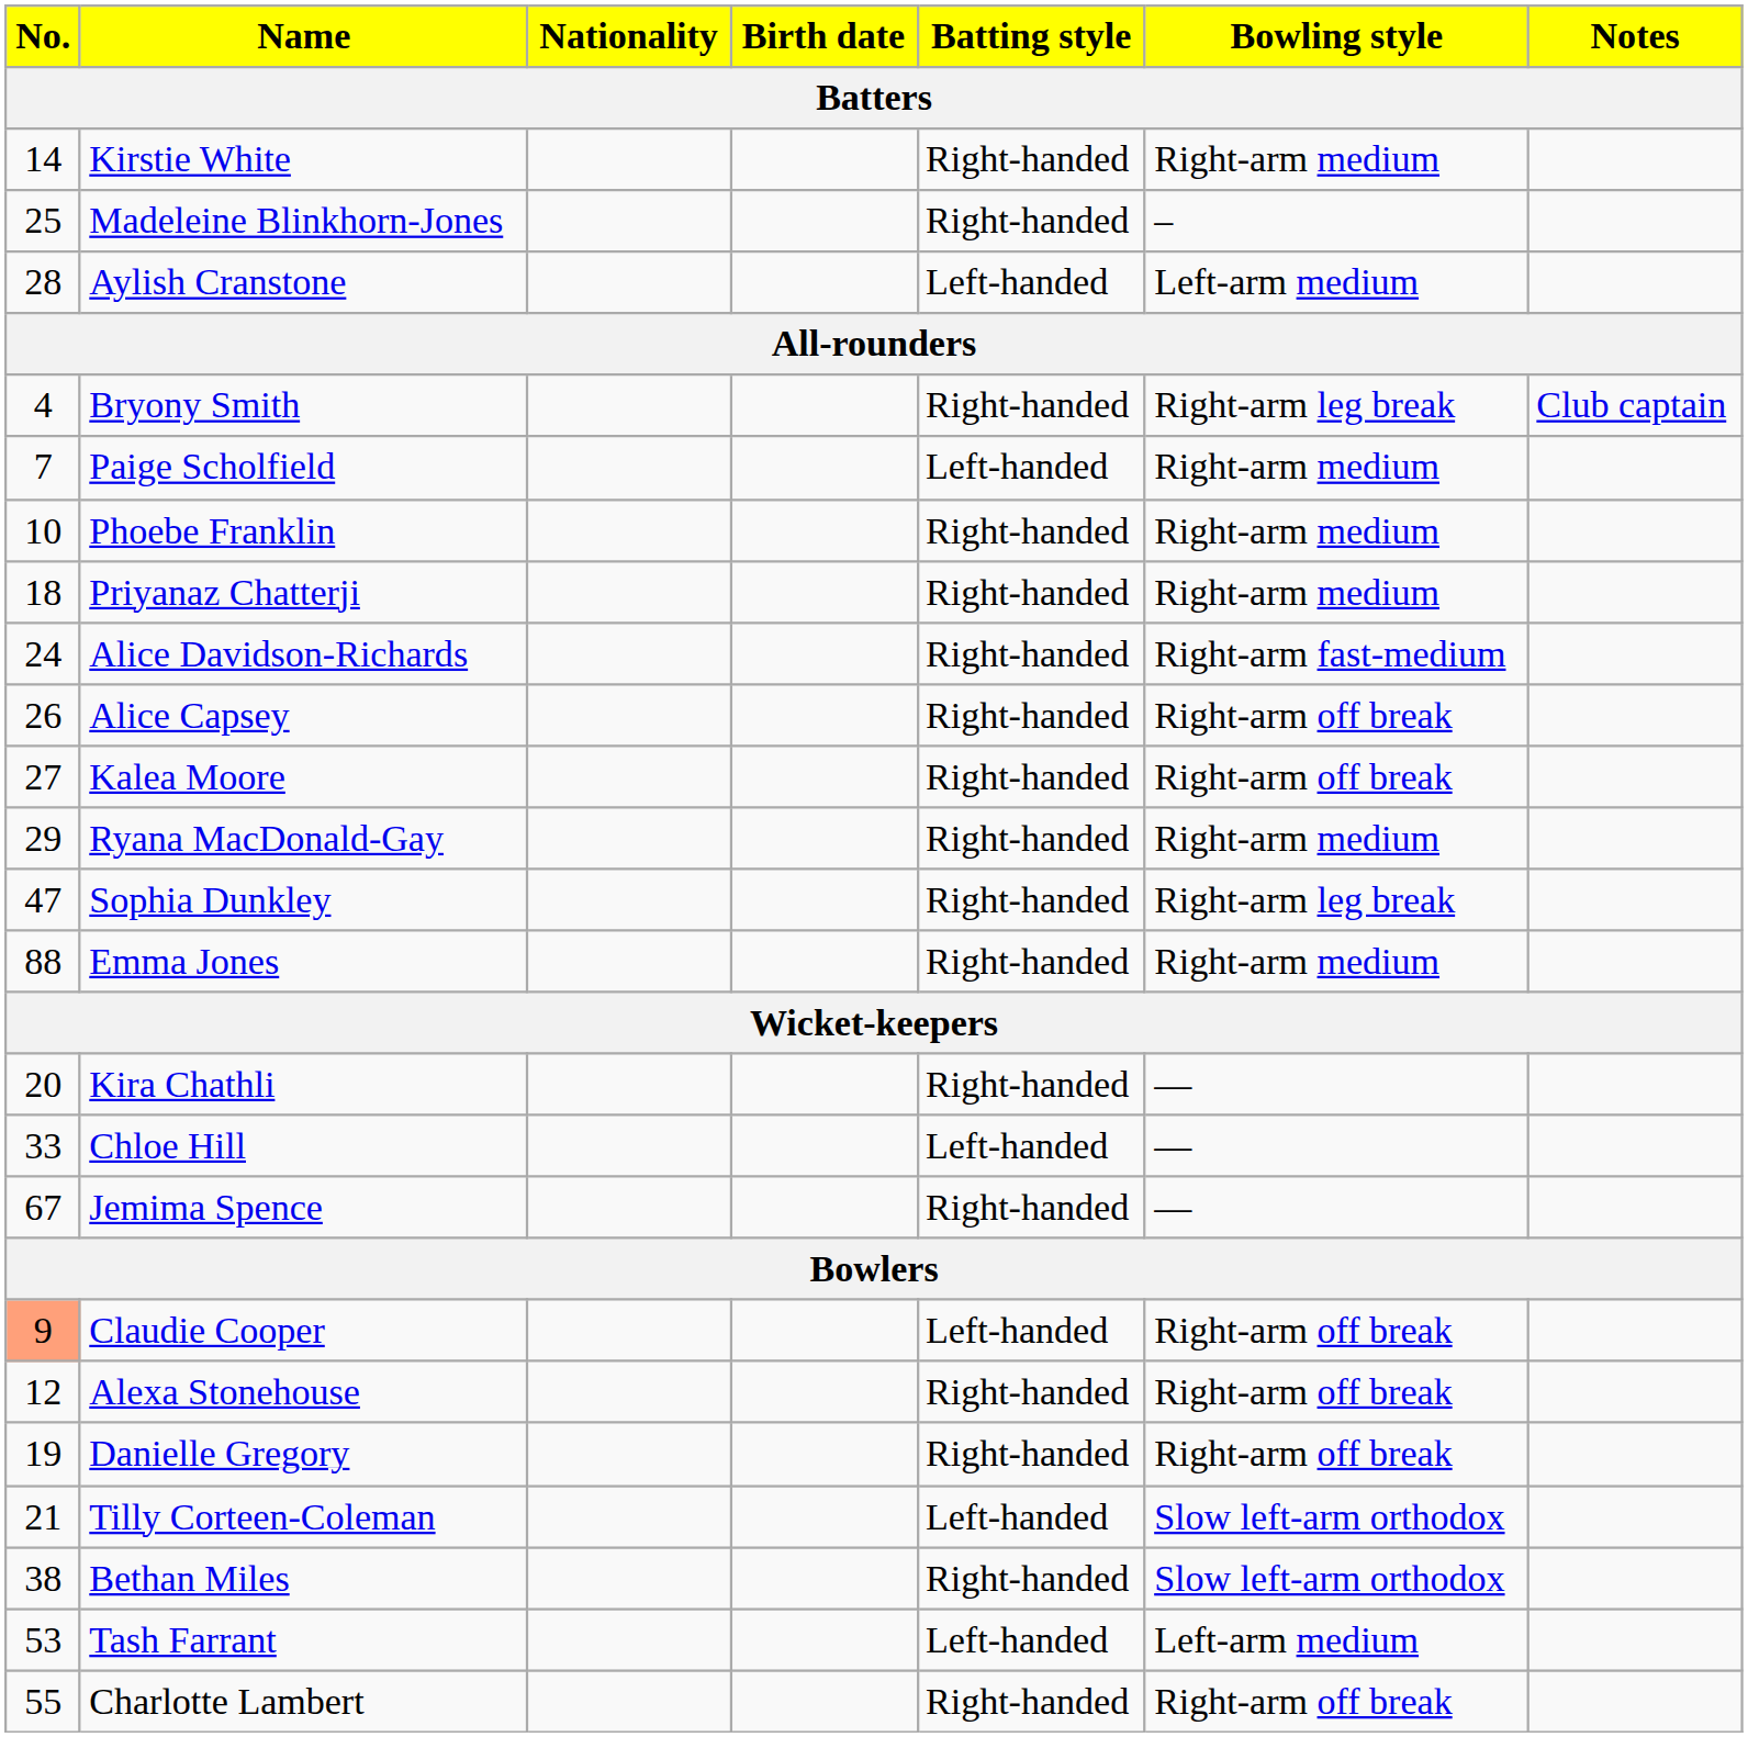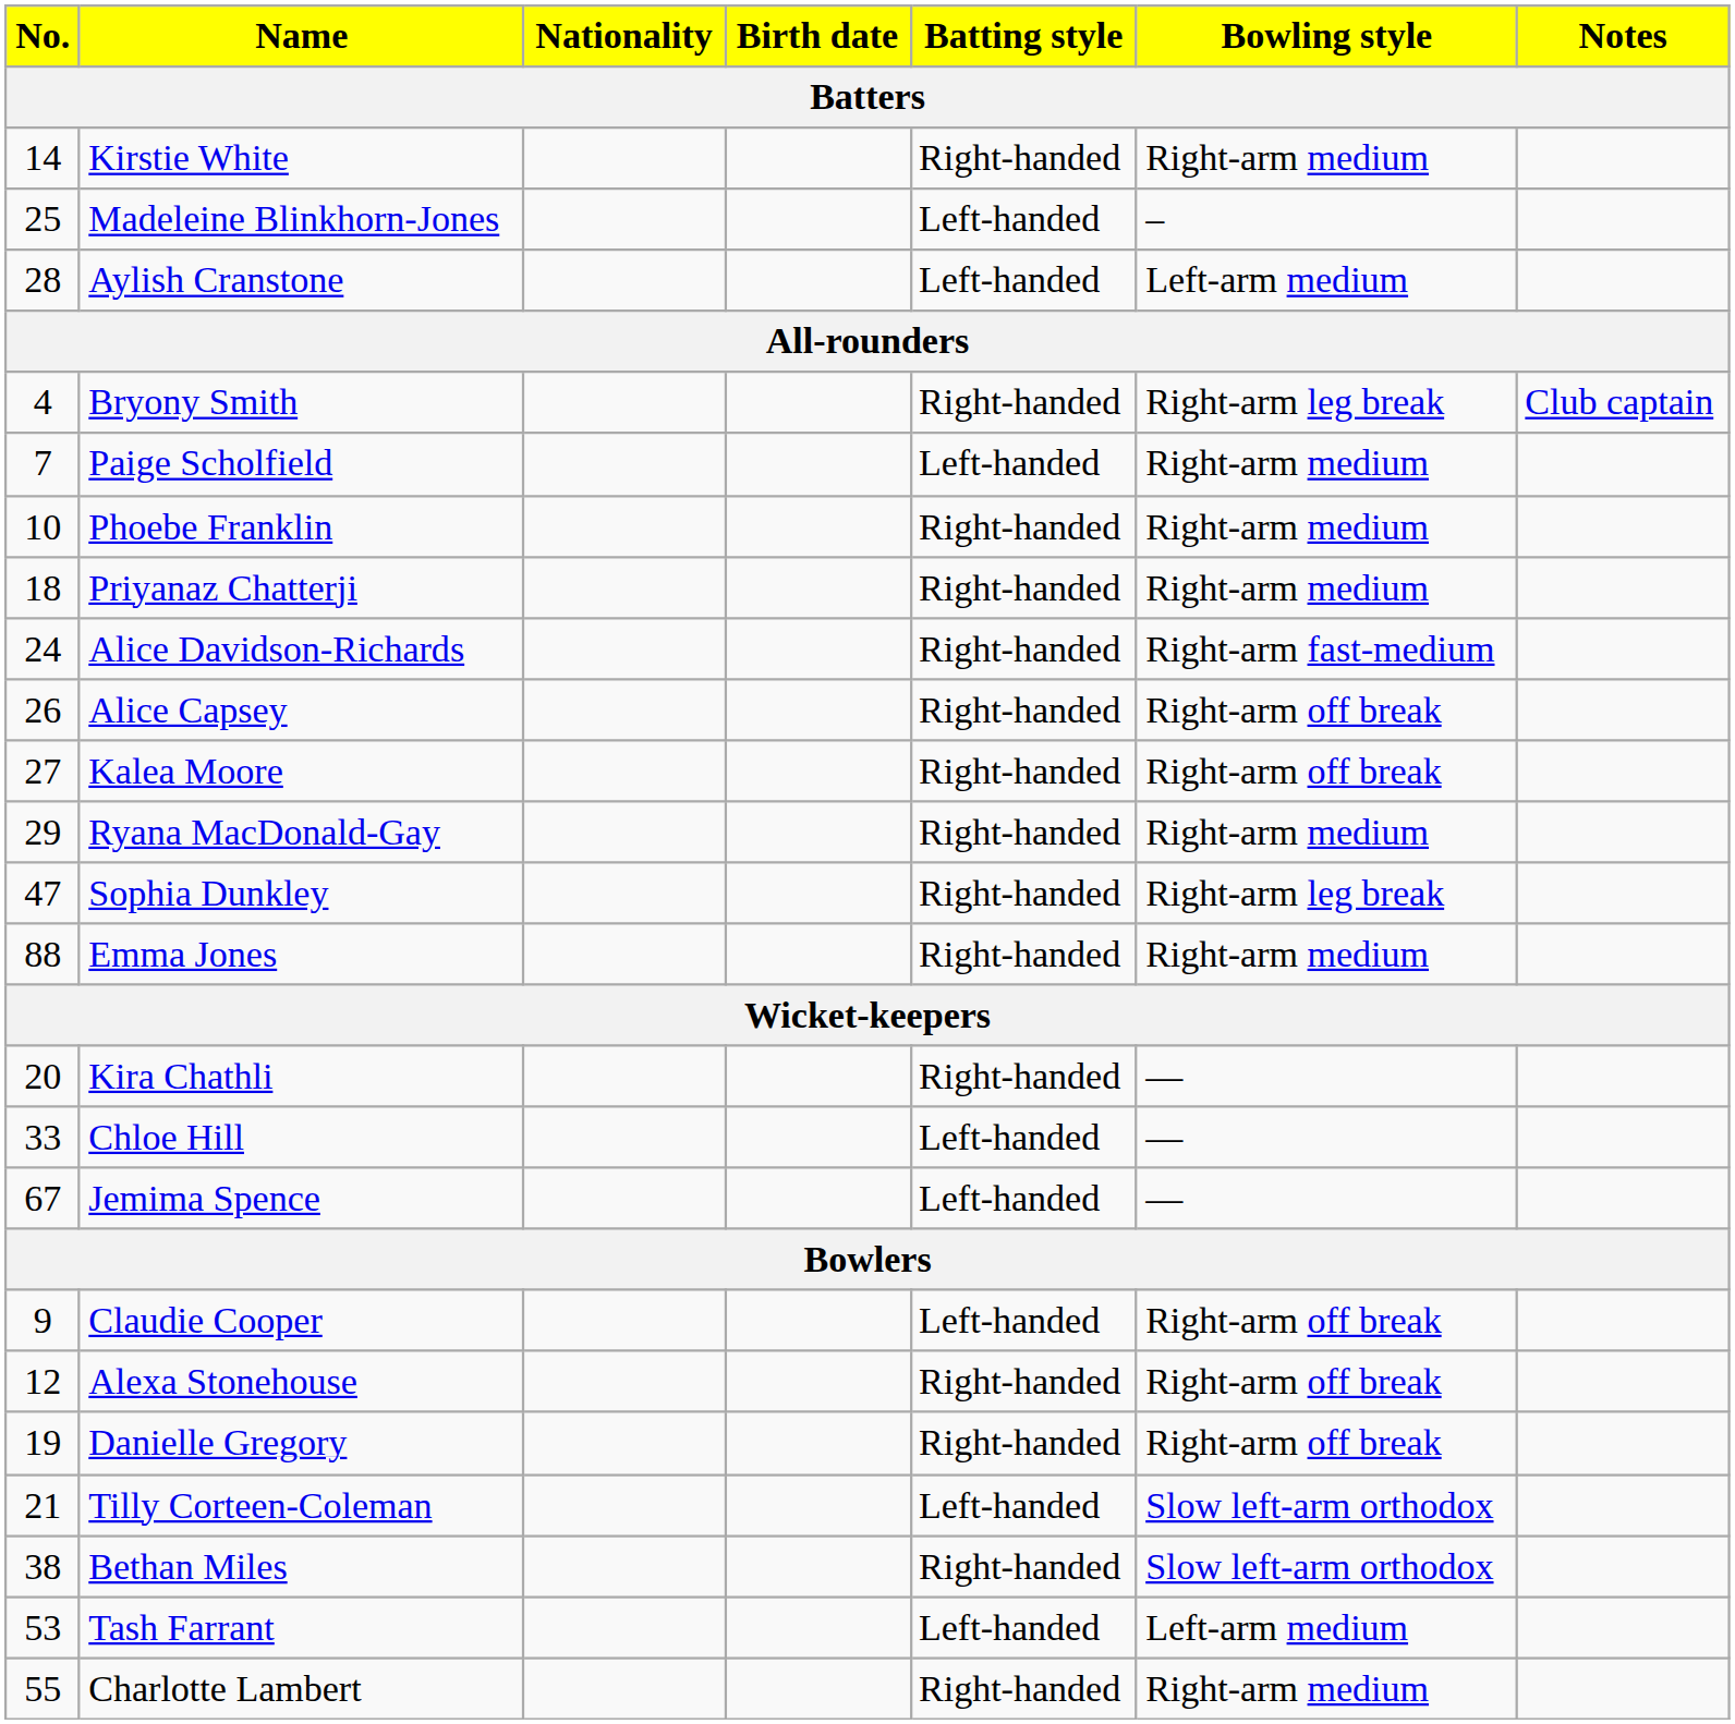 <table class="wikitable"  style="font-size:95%; width:80%;">
 <tr>
 <th style="background:yellow; color:black">No.</th>
 <th style="background:yellow; color:black">Name</th>
 <th style="background:yellow; color:black">Nationality</th>
 <th style="background:yellow; color:black">Birth date</th>
 <th style="background:yellow; color:black">Batting style</th>
 <th style="background:yellow; color:black">Bowling style</th>
 <th style="background:yellow; color:black">Notes</th>
 </tr>
 <tr>
 <th colspan="7">Batters</th>
 </tr>
 <tr>
 <td style="text-align:center">14</td>
 <td><a href='#'>Kirstie White</a></td>
 <td></td>
 <td></td>
 <td>Right-handed</td>
 <td>Right-arm <a href='#'>medium</a></td>
 <td></td>
 </tr>
 <tr>
 <td style="text-align:center">25</td>
 <td><a href='#'>Madeleine Blinkhorn-Jones</a></td>
 <td></td>
 <td></td>
-<td>Right-handed</td>
+<td>Left-handed</td>
 <td>–</td>
 <td></td>
 </tr>
 <tr>
 <td style="text-align:center">28</td>
 <td><a href='#'>Aylish Cranstone</a></td>
 <td></td>
 <td></td>
 <td>Left-handed</td>
 <td>Left-arm <a href='#'>medium</a></td>
 <td></td>
 </tr>
 <tr>
 <th colspan="7">All-rounders</th>
 </tr>
 <tr>
 <td style="text-align:center">4</td>
 <td><a href='#'>Bryony Smith</a> </td>
 <td></td>
 <td></td>
 <td>Right-handed</td>
 <td>Right-arm <a href='#'>leg break</a></td>
 <td><a href='#'>Club captain</a></td>
 </tr>
 <tr>
 <td style="text-align:center">7</td>
 <td><a href='#'>Paige Scholfield</a> </td>
 <td></td>
 <td></td>
 <td>Left-handed</td>
 <td>Right-arm <a href='#'>medium</a></td>
 <td></td>
 </tr>
 <tr>
 <td style="text-align:center">10</td>
 <td><a href='#'>Phoebe Franklin</a></td>
 <td></td>
 <td></td>
 <td>Right-handed</td>
 <td>Right-arm <a href='#'>medium</a></td>
 <td></td>
 </tr>
 <tr>
 <td style="text-align:center">18</td>
 <td><a href='#'>Priyanaz Chatterji</a> </td>
 <td></td>
 <td></td>
 <td>Right-handed</td>
 <td>Right-arm <a href='#'>medium</a></td>
 <td></td>
 </tr>
 <tr>
 <td style="text-align:center">24</td>
 <td><a href='#'>Alice Davidson-Richards</a> </td>
 <td></td>
 <td></td>
 <td>Right-handed</td>
 <td>Right-arm <a href='#'>fast-medium</a></td>
 <td></td>
 </tr>
 <tr>
 <td style="text-align:center">26</td>
 <td><a href='#'>Alice Capsey</a> </td>
 <td></td>
 <td></td>
 <td>Right-handed</td>
 <td>Right-arm <a href='#'>off break</a></td>
 <td></td>
 </tr>
 <tr>
 <td style="text-align:center">27</td>
 <td><a href='#'>Kalea Moore</a></td>
 <td></td>
 <td></td>
 <td>Right-handed</td>
 <td>Right-arm <a href='#'>off break</a></td>
 <td></td>
 </tr>
 <tr>
 <td style="text-align:center">29</td>
 <td><a href='#'>Ryana MacDonald-Gay</a> </td>
 <td></td>
 <td></td>
 <td>Right-handed</td>
 <td>Right-arm <a href='#'>medium</a></td>
 <td></td>
 </tr>
 <tr>
 <td style="text-align:center">47</td>
 <td><a href='#'>Sophia Dunkley</a> </td>
 <td></td>
 <td></td>
 <td>Right-handed</td>
 <td>Right-arm <a href='#'>leg break</a></td>
 <td></td>
 </tr>
 <tr>
 <td style="text-align:center">88</td>
 <td><a href='#'>Emma Jones</a></td>
 <td></td>
 <td></td>
 <td>Right-handed</td>
 <td>Right-arm <a href='#'>medium</a></td>
 <td></td>
 </tr>
 <tr>
 <th colspan="7">Wicket-keepers</th>
 </tr>
 <tr>
 <td style="text-align:center">20</td>
 <td><a href='#'>Kira Chathli</a></td>
 <td></td>
 <td></td>
 <td>Right-handed</td>
 <td>—</td>
 <td></td>
 </tr>
 <tr>
 <td style="text-align:center">33</td>
 <td><a href='#'>Chloe Hill</a></td>
 <td></td>
 <td></td>
 <td>Left-handed</td>
 <td>—</td>
 <td></td>
 </tr>
 <tr>
 <td style="text-align:center">67</td>
 <td><a href='#'>Jemima Spence</a></td>
 <td></td>
 <td></td>
-<td>Right-handed</td>
+<td>Left-handed</td>
 <td>—</td>
 <td></td>
 </tr>
 <tr>
 <th colspan="7">Bowlers</th>
 </tr>
 <tr>
-<td style="background: lightsalmon; text-align:center">9</td>
+<td style="text-align:center">9</td>
 <td><a href='#'>Claudie Cooper</a></td>
 <td></td>
 <td></td>
 <td>Left-handed</td>
 <td>Right-arm <a href='#'>off break</a></td>
 <td></td>
 </tr>
 <tr>
 <td style="text-align:center">12</td>
 <td><a href='#'>Alexa Stonehouse</a></td>
 <td></td>
 <td></td>
 <td>Right-handed</td>
 <td>Right-arm <a href='#'>off break</a></td>
 <td></td>
 </tr>
 <tr>
 <td style="text-align:center">19</td>
 <td><a href='#'>Danielle Gregory</a></td>
 <td></td>
 <td></td>
 <td>Right-handed</td>
 <td>Right-arm <a href='#'>off break</a></td>
 <td></td>
 </tr>
 <tr>
 <td style="text-align:center">21</td>
 <td><a href='#'>Tilly Corteen-Coleman</a></td>
 <td></td>
 <td></td>
 <td>Left-handed</td>
 <td><a href='#'>Slow left-arm orthodox</a></td>
 <td></td>
 </tr>
 <tr>
 <td style="text-align:center">38</td>
 <td><a href='#'>Bethan Miles</a></td>
 <td></td>
 <td></td>
 <td>Right-handed</td>
 <td><a href='#'>Slow left-arm orthodox</a></td>
 <td></td>
 </tr>
 <tr>
 <td style="text-align:center">53</td>
 <td><a href='#'>Tash Farrant</a> </td>
 <td></td>
 <td></td>
 <td>Left-handed</td>
 <td>Left-arm <a href='#'>medium</a></td>
 <td></td>
 </tr>
 <tr>
 <td style="text-align:center">55</td>
 <td>Charlotte Lambert</td>
 <td></td>
 <td></td>
 <td>Right-handed</td>
-<td>Right-arm <a href='#'>off break</a></td>
+<td>Right-arm <a href='#'>medium</a></td>
 <td></td>
 </tr>
 </table>
